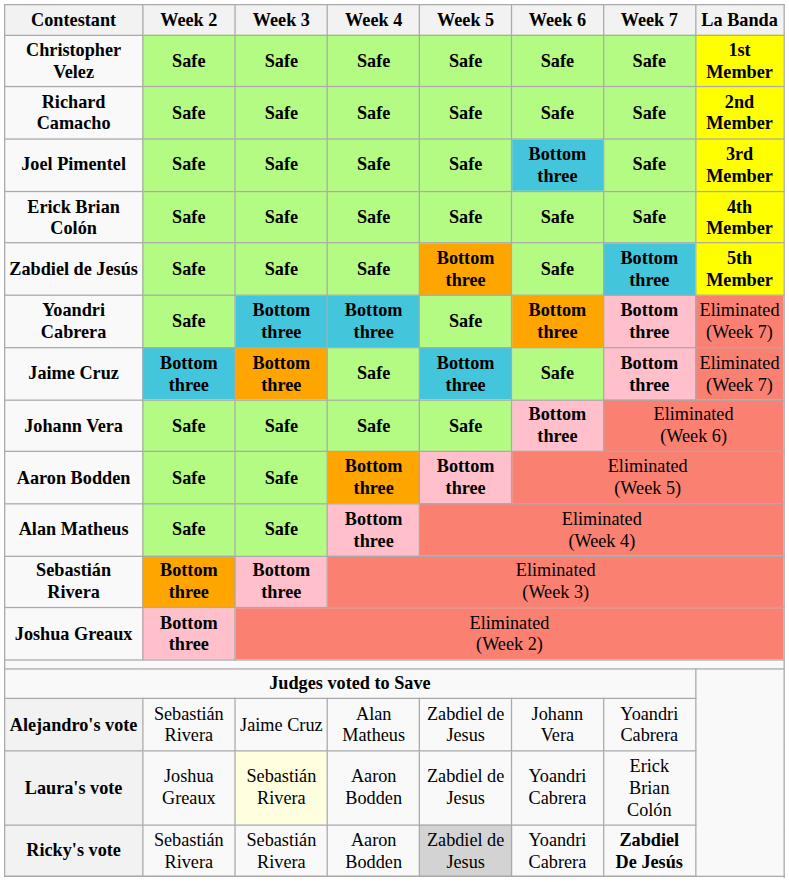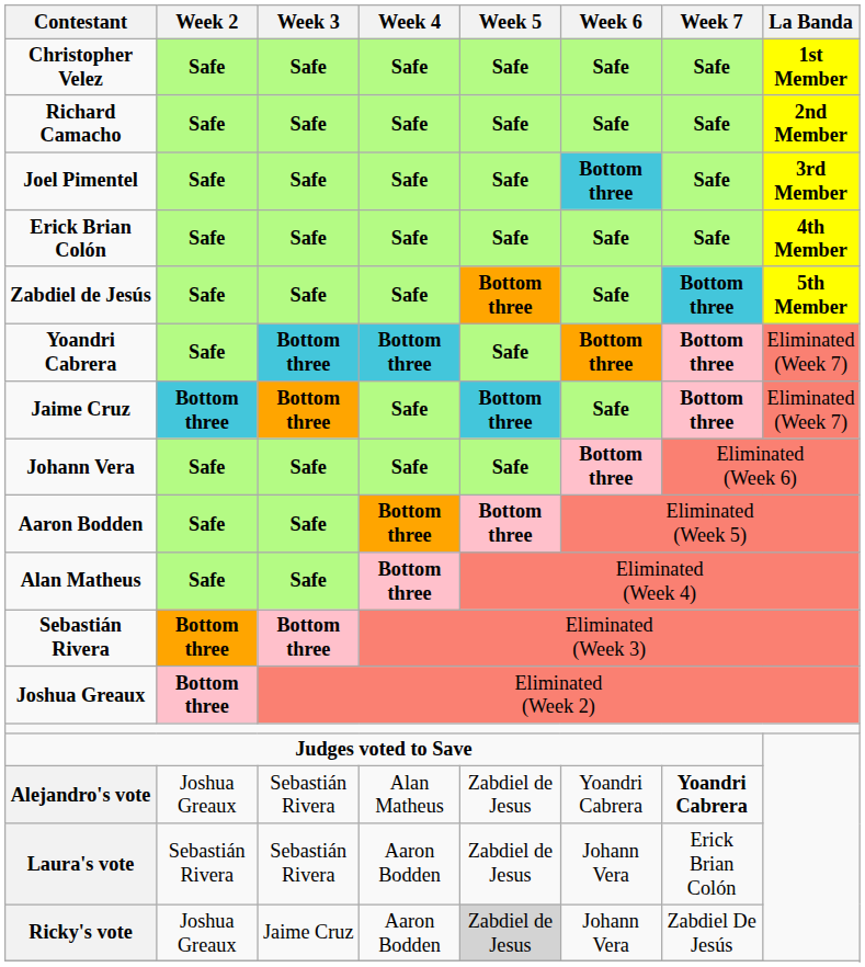 <table class="wikitable" style="text-align:center; font-size:89%">
 <tr>
 <th style="width:18%" scope="col">Contestant</th>
 <th style="width:12%" scope="col">Week 2</th>
 <th style="width:12%" scope="col">Week 3</th>
 <th style="width:12%" scope="col">Week 4</th>
 <th style="width:12%" scope="col">Week 5</th>
 <th style="width:12%" scope="col">Week 6</th>
 <th style="width:12%" scope="col">Week 7</th>
 <th style="width:12%" scope="col">La Banda</th>
 </tr>
 <tr>
 <td><strong> Christopher Velez</strong></td>
 <td style="background:#B4FB84"><strong>Safe</strong></td>
 <td style="background:#B4FB84"><strong>Safe</strong></td>
 <td style="background:#B4FB84"><strong>Safe</strong></td>
 <td style="background:#B4FB84"><strong>Safe</strong></td>
 <td style="background:#B4FB84"><strong>Safe</strong></td>
 <td style="background:#B4FB84"><strong>Safe</strong></td>
 <td style="background:yellow"><strong>1st<br>Member</strong></td>
 </tr>
 <tr>
 <td><strong>Richard Camacho</strong></td>
 <td style="background:#B4FB84"><strong>Safe</strong></td>
 <td style="background:#B4FB84"><strong>Safe</strong></td>
 <td style="background:#B4FB84"><strong>Safe</strong></td>
 <td style="background:#B4FB84"><strong>Safe</strong></td>
 <td style="background:#B4FB84"><strong>Safe</strong></td>
 <td style="background:#B4FB84"><strong>Safe</strong></td>
 <td style="background:yellow"><strong>2nd<br>Member</strong></td>
 </tr>
 <tr>
 <td><strong>Joel Pimentel</strong></td>
 <td style="background:#B4FB84"><strong>Safe</strong></td>
 <td style="background:#B4FB84"><strong>Safe</strong></td>
 <td style="background:#B4FB84"><strong>Safe</strong></td>
 <td style="background:#B4FB84"><strong>Safe</strong></td>
 <td style="background:#43C6DB"><strong>Bottom three</strong></td>
 <td style="background:#B4FB84"><strong>Safe</strong></td>
 <td style="background:yellow"><strong>3rd<br>Member</strong></td>
 </tr>
 <tr>
 <td><strong>Erick Brian Colón</strong></td>
 <td style="background:#B4FB84"><strong>Safe</strong></td>
 <td style="background:#B4FB84"><strong>Safe</strong></td>
 <td style="background:#B4FB84"><strong>Safe</strong></td>
 <td style="background:#B4FB84"><strong>Safe</strong></td>
 <td style="background:#B4FB84"><strong>Safe</strong></td>
 <td style="background:#B4FB84"><strong>Safe</strong></td>
 <td style="background:yellow"><strong>4th<br>Member</strong></td>
 </tr>
 <tr>
 <td><strong> Zabdiel de Jesús</strong></td>
 <td style="background:#B4FB84"><strong>Safe</strong></td>
 <td style="background:#B4FB84"><strong>Safe</strong></td>
 <td style="background:#B4FB84"><strong>Safe</strong></td>
 <td style="background:#FFA500"><strong>Bottom three</strong></td>
 <td style="background:#B4FB84"><strong>Safe</strong></td>
 <td style="background:#43C6DB"><strong>Bottom three</strong></td>
 <td style="background:yellow"><strong>5th<br>Member</strong></td>
 </tr>
 <tr>
 <td><strong>Yoandri Cabrera</strong></td>
 <td style="background:#B4FB84"><strong>Safe</strong></td>
 <td style="background:#43C6DB"><strong>Bottom three</strong></td>
 <td style="background:#43C6DB"><strong>Bottom three</strong></td>
 <td style="background:#B4FB84"><strong>Safe</strong></td>
 <td style="background:#FFA500"><strong>Bottom three</strong></td>
 <td style="background:pink"><strong>Bottom three</strong></td>
 <td colspan="9" style="background:#FA8072">Eliminated<br>(Week 7)</td>
 </tr>
 <tr>
 <td><strong> Jaime Cruz</strong></td>
 <td style="background:#43C6DB"><strong>Bottom three</strong></td>
 <td style="background:#FFA500"><strong>Bottom three</strong></td>
 <td style="background:#B4FB84"><strong>Safe</strong></td>
 <td style="background:#43C6DB"><strong>Bottom three</strong></td>
 <td style="background:#B4FB84"><strong>Safe</strong></td>
 <td style="background:pink"><strong>Bottom three</strong></td>
 <td colspan="9" style="background:#FA8072">Eliminated<br>(Week 7)</td>
 </tr>
 <tr>
 <td><strong>Johann Vera</strong></td>
 <td style="background:#B4FB84"><strong>Safe</strong></td>
 <td style="background:#B4FB84"><strong>Safe</strong></td>
 <td style="background:#B4FB84"><strong>Safe</strong></td>
 <td style="background:#B4FB84"><strong>Safe</strong></td>
 <td style="background:pink"><strong>Bottom three</strong></td>
 <td colspan="9" style="background:#FA8072">Eliminated<br>(Week 6)</td>
 </tr>
 <tr>
 <td><strong> Aaron Bodden</strong></td>
 <td style="background:#B4FB84"><strong>Safe</strong></td>
 <td style="background:#B4FB84"><strong>Safe</strong></td>
 <td style="background:#FFA500"><strong>Bottom three</strong></td>
 <td style="background:pink"><strong>Bottom three</strong></td>
 <td colspan="9" style="background:#FA8072">Eliminated<br>(Week 5)</td>
 </tr>
 <tr>
 <td><strong>Alan Matheus</strong></td>
 <td style="background:#B4FB84"><strong>Safe</strong></td>
 <td style="background:#B4FB84"><strong>Safe</strong></td>
 <td style="background:pink"><strong>Bottom three</strong></td>
 <td colspan="9" style="background:#FA8072">Eliminated<br>(Week 4)</td>
 </tr>
 <tr>
 <td><strong>Sebastián Rivera</strong></td>
 <td style="background:#FFA500"><strong>Bottom three</strong></td>
 <td style="background:pink"><strong>Bottom three</strong></td>
 <td colspan="9" style="background:#FA8072">Eliminated<br>(Week 3)</td>
 </tr>
 <tr>
 <td><strong>Joshua Greaux </strong></td>
 <td style="background:pink"><strong>Bottom three</strong></td>
 <td colspan="10" style="background:#FA8072">Eliminated<br>(Week 2)</td>
 </tr>
 <tr>
 <td colspan="9"></td>
 </tr>
 <tr>
 <td colspan="7"><strong>Judges voted to Save</strong></td>
 </tr>
 <tr>
 <th scope="row">Alejandro's vote</th>
+<td>Joshua Greaux</td>
 <td>Sebastián Rivera</td>
-<td>Jaime Cruz</td>
 <td>Alan Matheus</td>
 <td>Zabdiel de Jesus</td>
-<td>Johann Vera</td>
 <td>Yoandri Cabrera</td>
+<td><strong>Yoandri Cabrera</strong></td>
 </tr>
 <tr>
 <th scope="row">Laura's vote</th>
-<td>Joshua Greaux</td>
-<td style="background: lightyellow;">Sebastián Rivera</td>
+<td>Sebastián Rivera</td>
+<td>Sebastián Rivera</td>
 <td>Aaron Bodden</td>
 <td>Zabdiel de Jesus</td>
-<td>Yoandri Cabrera</td>
+<td>Johann Vera</td>
 <td>Erick Brian Colón</td>
 </tr>
 <tr>
 <th scope="row">Ricky's vote</th>
-<td>Sebastián Rivera</td>
-<td>Sebastián Rivera</td>
+<td>Joshua Greaux</td>
+<td>Jaime Cruz</td>
 <td>Aaron Bodden</td>
 <td style="background: lightgrey;">Zabdiel de Jesus</td>
-<td>Yoandri Cabrera</td>
-<td><strong>Zabdiel De Jesús</strong></td>
+<td>Johann Vera</td>
+<td>Zabdiel De Jesús</td>
 </tr>
 <tr>
 </tr>
 </table>
